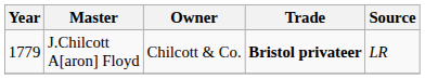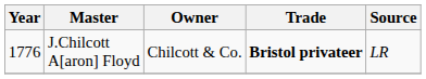 <table class=" wikitable">
 <tr>
 <th>Year</th>
 <th>Master</th>
 <th>Owner</th>
 <th>Trade</th>
 <th>Source</th>
 </tr>
 <tr>
-<td>1779</td>
+<td>1776</td>
 <td>J.Chilcott<br>A[aron] Floyd</td>
 <td>Chilcott & Co.</td>
 <td><strong>Bristol privateer</strong></td>
 <td><em>LR</em></td>
 </tr>
 <tr>
 </tr>
 </table>
